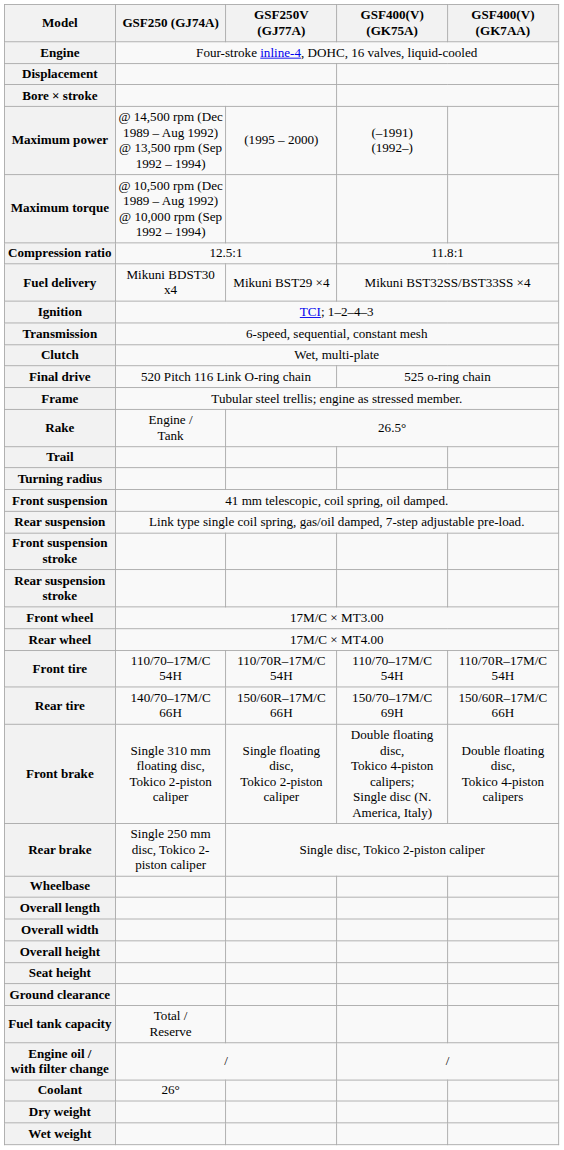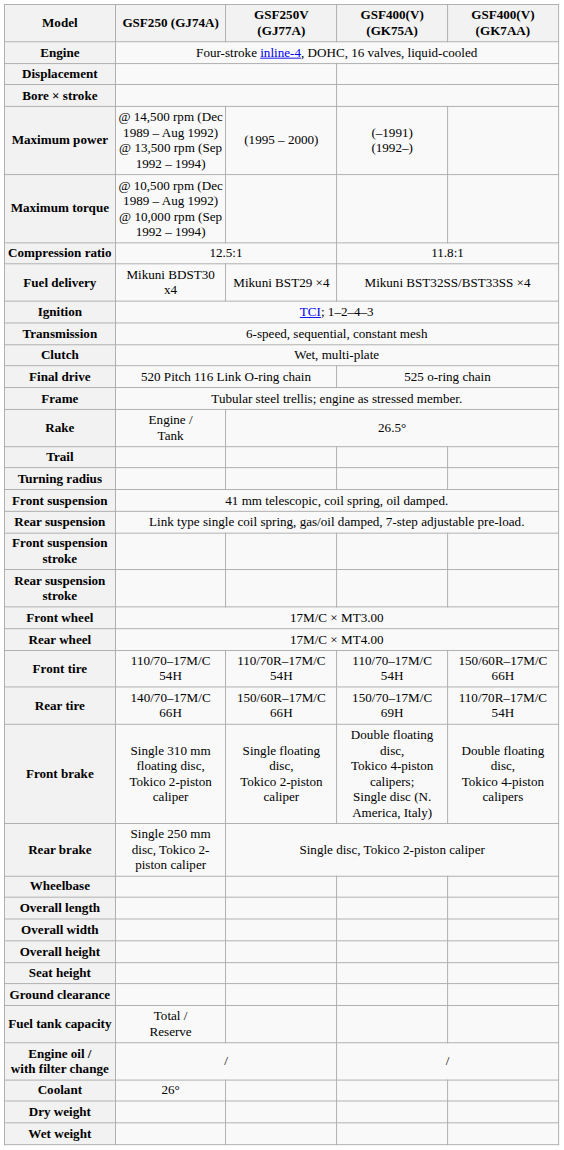 <table class="wikitable" style="text-align:center; font-size:90%;">
 <tr>
 <th width="20%" >Model</th>
 <th width="20%">GSF250 (GJ74A)</th>
 <th width="20%">GSF250V (GJ77A)</th>
 <th width="20%">GSF400(V) (GK75A)</th>
 <th width="20%">GSF400(V) (GK7AA)</th>
 </tr>
 <tr>
 <th>Engine</th>
 <td colspan="4">Four-stroke <a href='#'>inline-4</a>, DOHC, 16 valves, liquid-cooled</td>
 </tr>
 <tr>
 <th>Displacement</th>
 <td colspan="2"></td>
 <td colspan="2"></td>
 </tr>
 <tr>
 <th>Bore × stroke</th>
 <td colspan="2"></td>
 <td colspan="2"></td>
 </tr>
 <tr>
 <th>Maximum power</th>
 <td> @ 14,500 rpm (Dec 1989 – Aug 1992)<br> @ 13,500 rpm (Sep 1992 – 1994)</td>
 <td> (1995 – 2000)</td>
 <td> (–1991)<br> (1992–)</td>
 <td></td>
 </tr>
 <tr>
 <th>Maximum torque</th>
 <td> @ 10,500 rpm (Dec 1989 – Aug 1992)<br> @ 10,000 rpm (Sep 1992 – 1994)</td>
 <td></td>
 <td></td>
 <td></td>
 </tr>
 <tr>
 <th>Compression ratio</th>
 <td colspan="2">12.5:1</td>
 <td colspan="2">11.8:1</td>
 </tr>
 <tr>
 <th>Fuel delivery</th>
 <td>Mikuni BDST30 x4</td>
 <td>Mikuni BST29 ×4</td>
 <td colspan="2">Mikuni BST32SS/BST33SS ×4</td>
 </tr>
 <tr>
 <th>Ignition</th>
 <td colspan="4"><a href='#'>TCI</a>; 1–2–4–3</td>
 </tr>
 <tr>
 <th>Transmission</th>
 <td colspan="4">6-speed, sequential, constant mesh</td>
 </tr>
 <tr>
 <th>Clutch</th>
 <td colspan="4">Wet, multi-plate</td>
 </tr>
 <tr>
 <th>Final drive</th>
 <td colspan="2">520 Pitch 116 Link O-ring chain</td>
 <td colspan="2">525 o-ring chain</td>
 </tr>
 <tr>
 <th>Frame</th>
 <td colspan="4">Tubular steel trellis; engine as stressed member.</td>
 </tr>
 <tr>
 <th>Rake</th>
 <td>Engine  /<br> Tank </td>
 <td colspan="3">26.5°</td>
 </tr>
 <tr>
 <th>Trail</th>
 <td></td>
 <td></td>
 <td></td>
 <td></td>
 </tr>
 <tr>
 <th>Turning radius</th>
 <td></td>
 <td></td>
 <td></td>
 <td></td>
 </tr>
 <tr>
 <th>Front suspension</th>
 <td colspan="4">41 mm telescopic, coil spring, oil damped.</td>
 </tr>
 <tr>
 <th>Rear suspension</th>
 <td colspan="4">Link type single coil spring, gas/oil damped, 7-step adjustable pre-load.</td>
 </tr>
 <tr>
 <th>Front suspension stroke</th>
 <td></td>
 <td></td>
 <td></td>
 <td></td>
 </tr>
 <tr>
 <th>Rear suspension stroke</th>
 <td></td>
 <td></td>
 <td></td>
 <td></td>
 </tr>
 <tr>
 <th>Front wheel</th>
 <td colspan="4">17M/C × MT3.00</td>
 </tr>
 <tr>
 <th>Rear wheel</th>
 <td colspan="4">17M/C × MT4.00</td>
 </tr>
 <tr>
 <th>Front tire</th>
 <td>110/70–17M/C 54H</td>
 <td>110/70R–17M/C 54H</td>
 <td>110/70–17M/C 54H</td>
-<td>110/70R–17M/C 54H</td>
+<td>150/60R–17M/C 66H</td>
 </tr>
 <tr>
 <th>Rear tire</th>
 <td>140/70–17M/C 66H</td>
 <td>150/60R–17M/C 66H</td>
 <td>150/70–17M/C 69H</td>
-<td>150/60R–17M/C 66H</td>
+<td>110/70R–17M/C 54H</td>
 </tr>
 <tr>
 <th>Front brake</th>
 <td>Single 310 mm floating disc,<br>Tokico 2-piston caliper</td>
 <td>Single floating disc,<br>Tokico 2-piston caliper</td>
 <td>Double floating disc,<br>Tokico 4-piston calipers;<br>Single disc (N. America, Italy)</td>
 <td>Double floating disc,<br>Tokico 4-piston calipers</td>
 </tr>
 <tr>
 <th>Rear brake</th>
 <td>Single 250 mm disc, Tokico 2-piston caliper</td>
 <td colspan="3">Single disc, Tokico 2-piston caliper</td>
 </tr>
 <tr>
 <th>Wheelbase</th>
 <td></td>
 <td></td>
 <td></td>
 <td></td>
 </tr>
 <tr>
 <th>Overall length</th>
 <td></td>
 <td></td>
 <td><br></td>
 <td></td>
 </tr>
 <tr>
 <th>Overall width</th>
 <td></td>
 <td></td>
 <td></td>
 <td></td>
 </tr>
 <tr>
 <th>Overall height</th>
 <td></td>
 <td></td>
 <td></td>
 <td></td>
 </tr>
 <tr>
 <th>Seat height</th>
 <td></td>
 <td></td>
 <td></td>
 <td></td>
 </tr>
 <tr>
 <th>Ground clearance</th>
 <td></td>
 <td></td>
 <td></td>
 <td></td>
 </tr>
 <tr>
 <th>Fuel tank capacity</th>
 <td>Total  /<br> Reserve </td>
 <td></td>
 <td><br></td>
 <td></td>
 </tr>
 <tr>
 <th>Engine oil /<br>with filter change</th>
 <td colspan="2"> /<br></td>
 <td colspan="2"> /<br></td>
 </tr>
 <tr>
 <th>Coolant</th>
 <td>26°</td>
 <td></td>
 <td></td>
 <td></td>
 </tr>
 <tr>
 <th>Dry weight</th>
 <td></td>
 <td></td>
 <td></td>
 <td></td>
 </tr>
 <tr>
 <th>Wet weight</th>
 <td></td>
 <td></td>
 <td></td>
 <td></td>
 </tr>
 </table>
